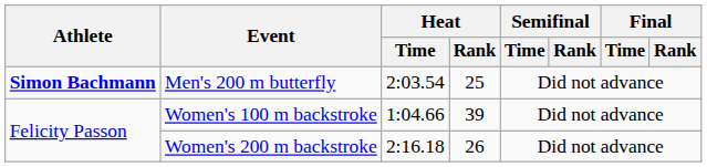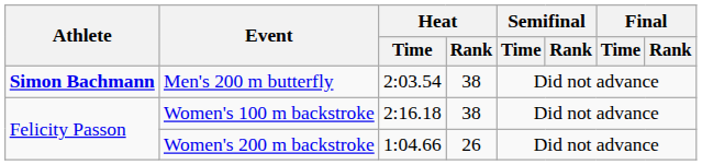 <table class=wikitable style=font-size:90%;text-align:center>
 <tr>
 <th rowspan=2>Athlete</th>
 <th rowspan=2>Event</th>
 <th colspan=2>Heat</th>
 <th colspan=2>Semifinal</th>
 <th colspan=2>Final</th>
 </tr>
 <tr style=font-size:95%>
 <th>Time</th>
 <th>Rank</th>
 <th>Time</th>
 <th>Rank</th>
 <th>Time</th>
 <th>Rank</th>
 </tr>
 <tr align=center>
 <td align=left><strong><a href='#'>Simon Bachmann</a></strong></td>
 <td align=left><a href='#'>Men's 200 m butterfly</a></td>
 <td>2:03.54</td>
-<td>25</td>
+<td>38</td>
 <td colspan="4">Did not advance</td>
 </tr>
 <tr align=center>
 <td align=left rowspan=2><a href='#'>Felicity Passon</a></td>
 <td align=left><a href='#'>Women's 100 m backstroke</a></td>
-<td>1:04.66</td>
-<td>39</td>
+<td>2:16.18</td>
+<td>38</td>
 <td colspan="4">Did not advance</td>
 </tr>
 <tr align=center>
 <td align=left><a href='#'>Women's 200 m backstroke</a></td>
-<td>2:16.18</td>
+<td>1:04.66</td>
 <td>26</td>
 <td colspan="4">Did not advance</td>
 </tr>
 </table>
